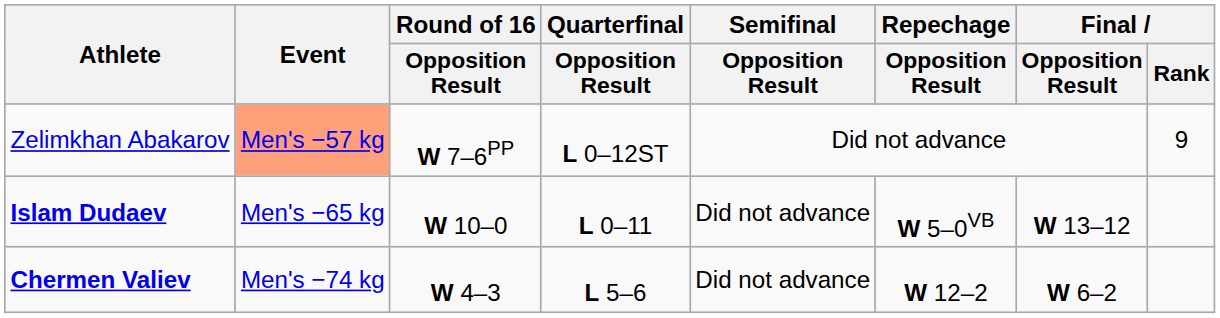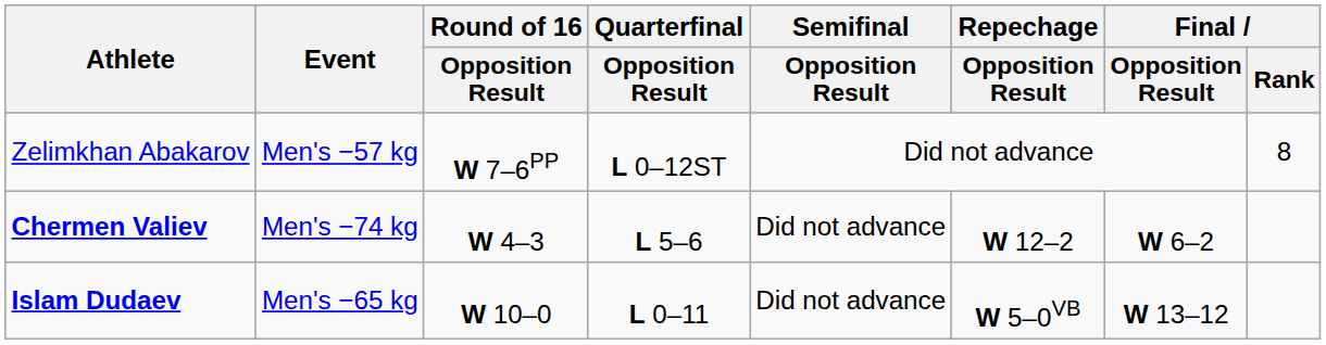 <table class="wikitable" style="font-size:90%">
 <tr>
 <th rowspan=2>Athlete</th>
 <th rowspan=2>Event</th>
 <th>Round of 16</th>
 <th>Quarterfinal</th>
 <th>Semifinal</th>
 <th>Repechage</th>
 <th colspan=2>Final / </th>
 </tr>
 <tr style="font-size: 95%">
 <th>Opposition<br>Result</th>
 <th>Opposition<br>Result</th>
 <th>Opposition<br>Result</th>
 <th>Opposition<br>Result</th>
 <th>Opposition<br>Result</th>
 <th>Rank</th>
 </tr>
 <tr align=center>
 <td align=left><a href='#'>Zelimkhan Abakarov</a></td>
-<td align=left style="background: lightsalmon;"><a href='#'>Men's −57 kg</a></td>
+<td align=left><a href='#'>Men's −57 kg</a></td>
 <td><br><strong>W</strong> 7–6<sup>PP</sup></td>
 <td><br><strong>L</strong> 0–12ST</td>
 <td colspan=3>Did not advance</td>
-<td>9</td>
+<td>8</td>
+</tr>
+<tr align=center>
+<td align=left><strong><a href='#'>Chermen Valiev</a></strong></td>
+<td align=left><a href='#'>Men's −74 kg</a></td>
+<td><br><strong>W</strong> 4–3</td>
+<td><br><strong>L</strong> 5–6</td>
+<td>Did not advance</td>
+<td><br><strong>W</strong> 12–2</td>
+<td><br><strong>W</strong> 6–2</td>
+<td></td>
 </tr>
 <tr align=center>
 <td align=left><strong><a href='#'>Islam Dudaev</a></strong></td>
 <td align=left><a href='#'>Men's −65 kg</a></td>
 <td><br><strong>W</strong> 10–0</td>
 <td><br><strong>L</strong> 0–11</td>
 <td>Did not advance</td>
 <td><br><strong>W</strong> 5–0<sup>VB</sup></td>
 <td><br><strong>W</strong> 13–12</td>
 <td></td>
 </tr>
-<tr align=center>
-<td align=left><strong><a href='#'>Chermen Valiev</a></strong></td>
-<td align=left><a href='#'>Men's −74 kg</a></td>
-<td><br><strong>W</strong> 4–3</td>
-<td><br><strong>L</strong> 5–6</td>
-<td>Did not advance</td>
-<td><br><strong>W</strong> 12–2</td>
-<td><br><strong>W</strong> 6–2</td>
-<td></td>
-</tr>
 </table>
